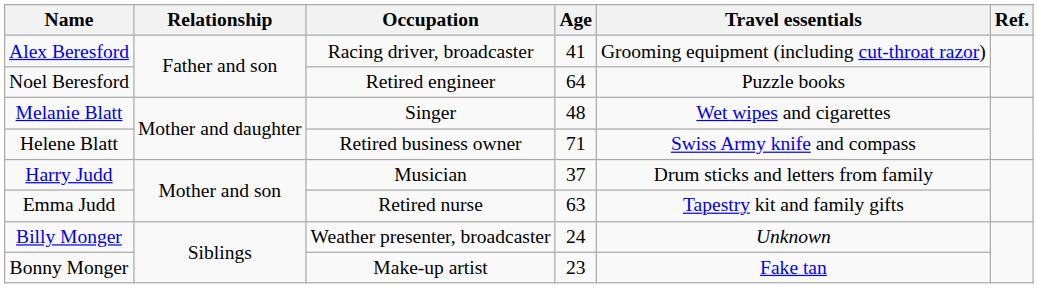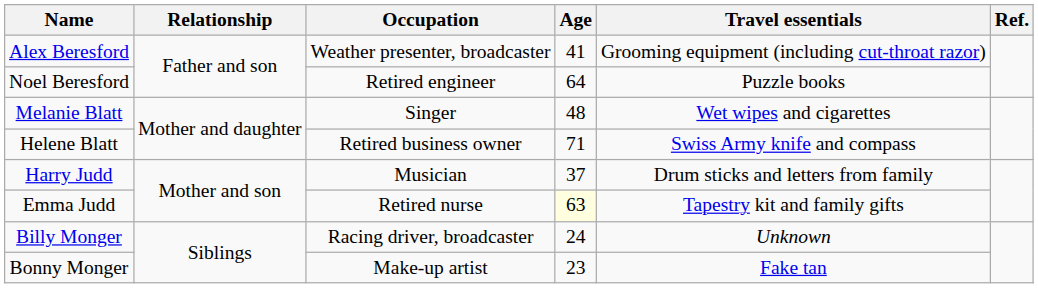 <table class="wikitable sortable" style="text-align: center; ">
 <tr>
 <th>Name</th>
 <th>Relationship</th>
 <th>Occupation</th>
 <th>Age</th>
 <th>Travel essentials</th>
 <th>Ref.</th>
 </tr>
 <tr>
 <td><a href='#'>Alex Beresford</a></td>
 <td rowspan="2">Father and son</td>
-<td>Racing driver, broadcaster</td>
+<td>Weather presenter, broadcaster</td>
 <td>41</td>
 <td>Grooming equipment (including <a href='#'>cut-throat razor</a>)</td>
 <td rowspan="2"></td>
 </tr>
 <tr>
 <td>Noel Beresford</td>
 <td>Retired engineer</td>
 <td>64</td>
 <td>Puzzle books</td>
 </tr>
 <tr>
 <td><a href='#'>Melanie Blatt</a></td>
 <td rowspan="2">Mother and daughter</td>
 <td>Singer</td>
 <td>48</td>
 <td><a href='#'>Wet wipes</a> and cigarettes</td>
 <td rowspan="2"></td>
 </tr>
 <tr>
 <td>Helene Blatt</td>
 <td>Retired business owner</td>
 <td>71</td>
 <td><a href='#'>Swiss Army knife</a> and compass</td>
 </tr>
 <tr>
 <td><a href='#'>Harry Judd</a></td>
 <td rowspan="2">Mother and son</td>
 <td>Musician</td>
 <td>37</td>
 <td>Drum sticks and letters from family</td>
 <td rowspan="2"></td>
 </tr>
 <tr>
 <td>Emma Judd</td>
 <td>Retired nurse</td>
-<td>63</td>
+<td style="background: lightyellow;">63</td>
 <td><a href='#'>Tapestry</a> kit and family gifts</td>
 </tr>
 <tr>
 <td><a href='#'>Billy Monger</a></td>
 <td rowspan="2">Siblings</td>
-<td>Weather presenter, broadcaster</td>
+<td>Racing driver, broadcaster</td>
 <td>24</td>
 <td><em>Unknown</em></td>
 <td rowspan="2"></td>
 </tr>
 <tr>
 <td>Bonny Monger</td>
 <td>Make-up artist</td>
 <td>23</td>
 <td><a href='#'>Fake tan</a></td>
 </tr>
 </table>
